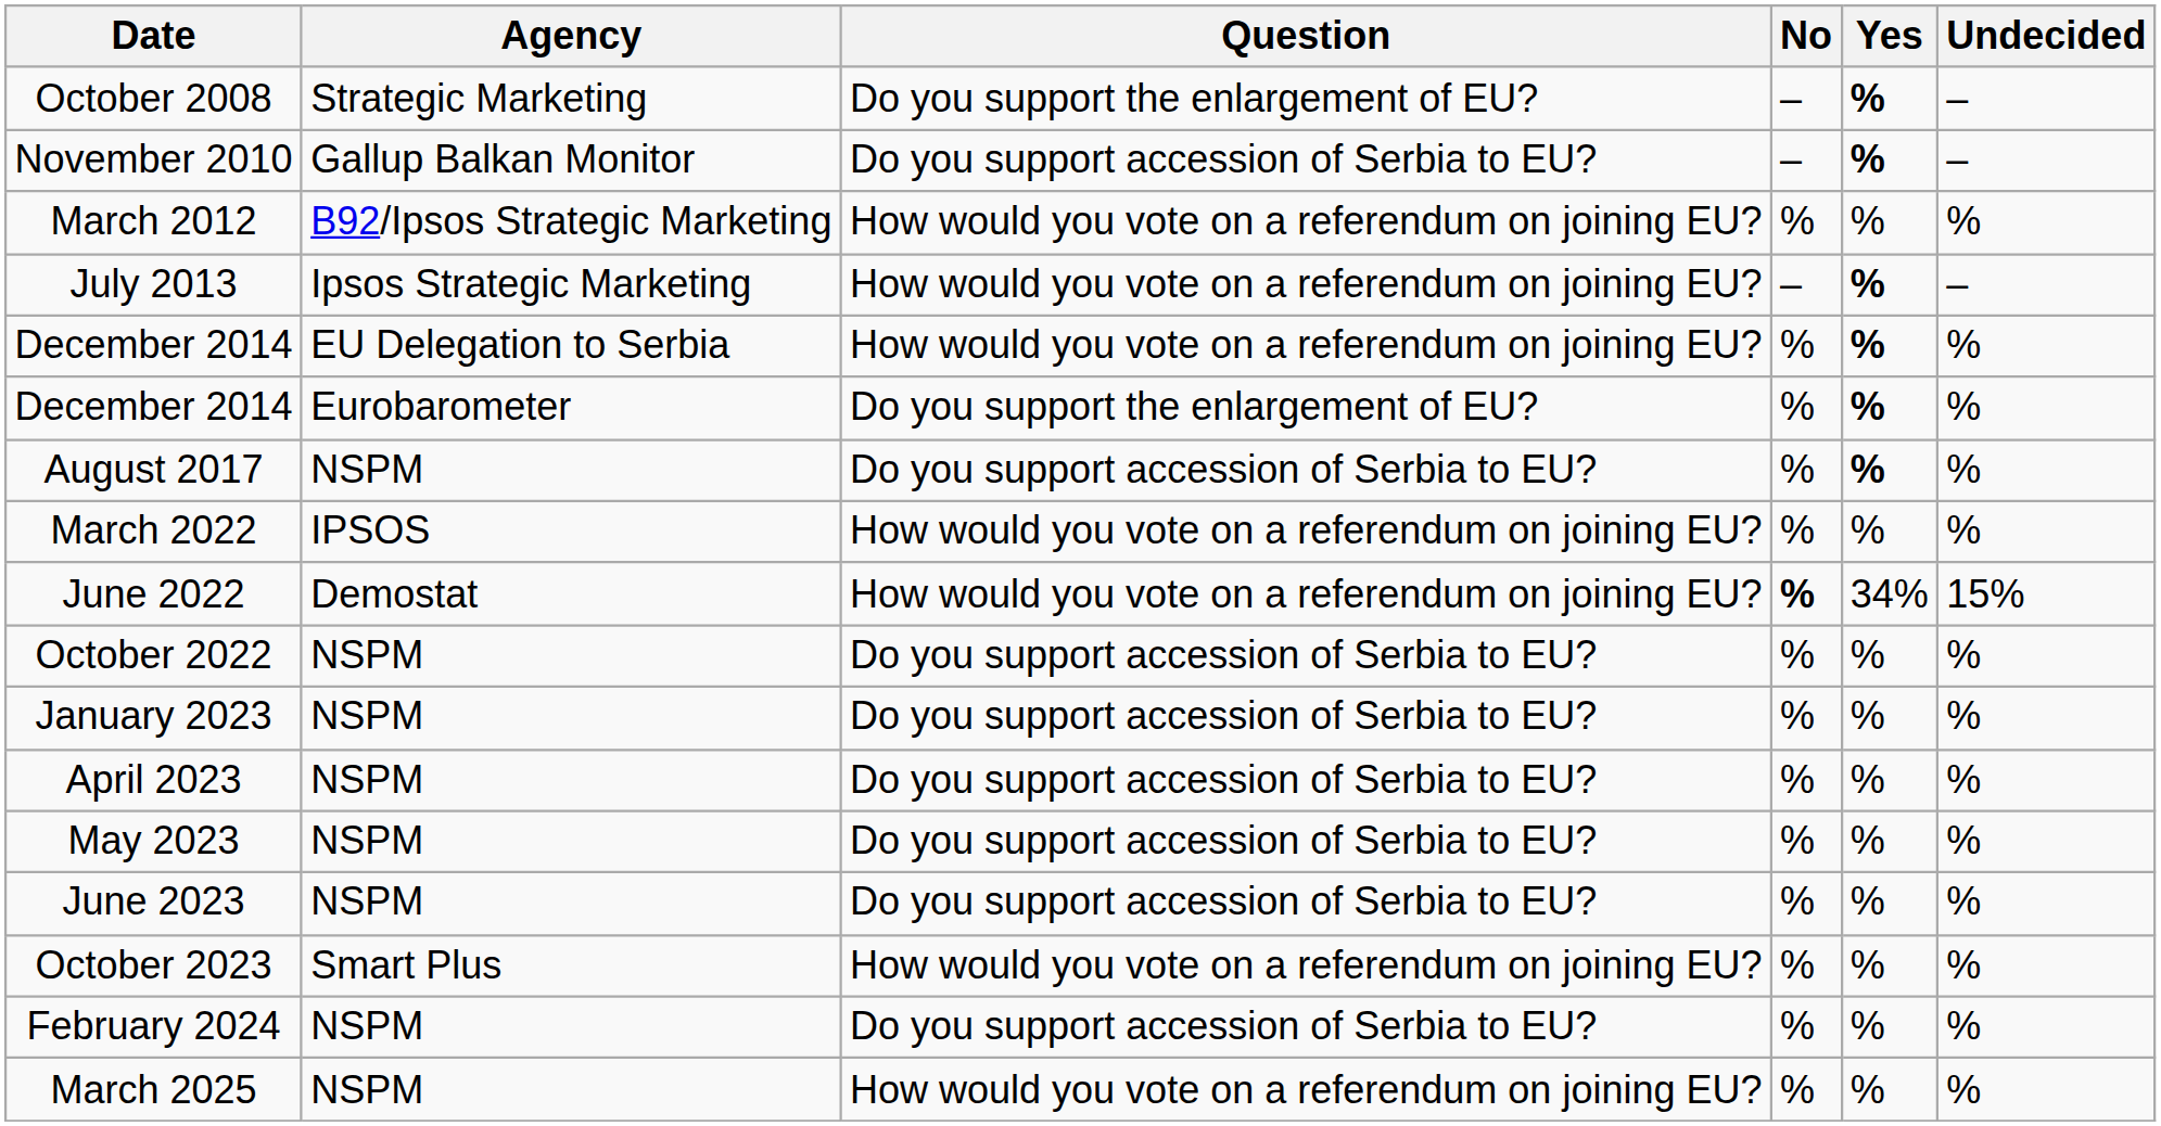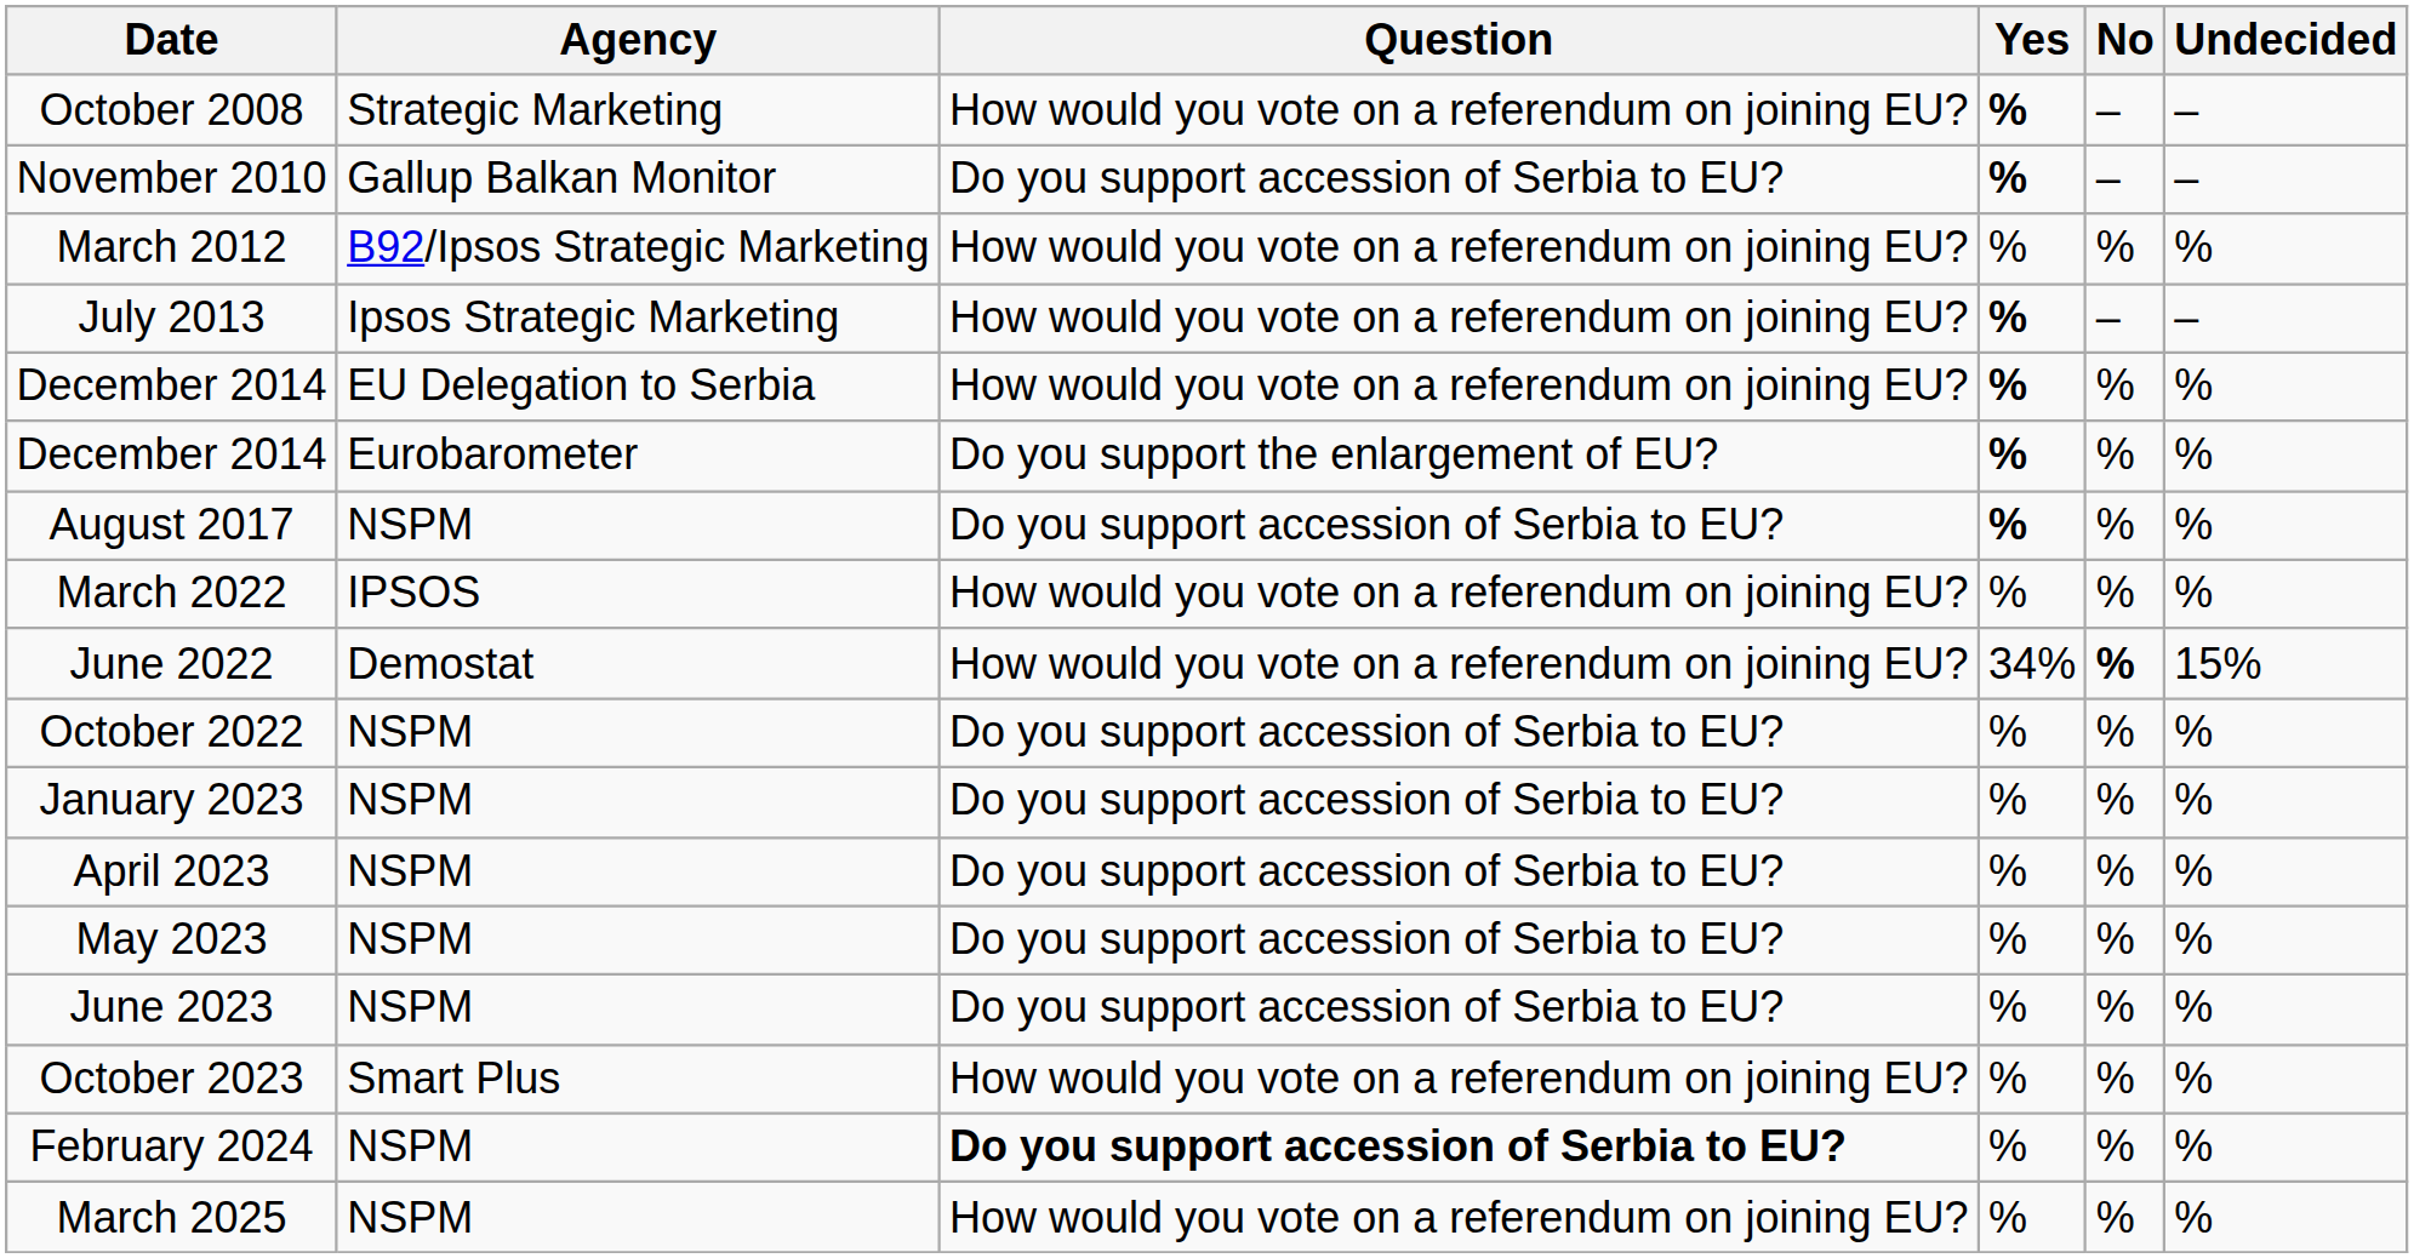 <table class="wikitable mw-collapsible">
 <tr>
 <th>Date</th>
 <th>Agency</th>
 <th>Question</th>
+<th>Yes</th>
 <th>No</th>
-<th>Yes</th>
 <th>Undecided</th>
 </tr>
 <tr>
 <td align=center>October 2008</td>
 <td>Strategic Marketing</td>
-<td>Do you support the enlargement of EU?</td>
+<td>How would you vote on a referendum on joining EU?</td>
+<td><strong><span>%</span></strong></td>
 <td>–</td>
-<td><strong><span>%</span></strong></td>
 <td>–</td>
 </tr>
 <tr>
 <td align=center>November 2010</td>
 <td>Gallup Balkan Monitor</td>
 <td>Do you support accession of Serbia to EU?</td>
+<td><strong><span>%</span></strong></td>
 <td>–</td>
-<td><strong><span>%</span></strong></td>
 <td>–</td>
 </tr>
 <tr>
 <td align=center>March 2012</td>
 <td><a href='#'>B92</a>/Ipsos Strategic Marketing</td>
 <td>How would you vote on a referendum on joining EU?</td>
+<td><span>%</span></td>
 <td>%</td>
-<td><span>%</span></td>
 <td>%</td>
 </tr>
 <tr>
 <td align=center>July 2013</td>
 <td>Ipsos Strategic Marketing</td>
 <td>How would you vote on a referendum on joining EU?</td>
+<td><strong><span>%</span></strong></td>
 <td>–</td>
-<td><strong><span>%</span></strong></td>
 <td>–</td>
 </tr>
 <tr>
 <td align=center>December 2014</td>
 <td>EU Delegation to Serbia</td>
 <td>How would you vote on a referendum on joining EU?</td>
+<td><strong><span>%</span></strong></td>
 <td>%</td>
-<td><strong><span>%</span></strong></td>
 <td>%</td>
 </tr>
 <tr>
 <td align=center>December 2014</td>
 <td>Eurobarometer</td>
 <td>Do you support the enlargement of EU?</td>
+<td><strong><span>%</span></strong></td>
 <td>%</td>
-<td><strong><span>%</span></strong></td>
 <td>%</td>
 </tr>
 <tr>
 <td align=center>August 2017</td>
 <td>NSPM</td>
 <td>Do you support accession of Serbia to EU?</td>
+<td><strong><span>%</span></strong></td>
 <td>%</td>
-<td><strong><span>%</span></strong></td>
 <td>%</td>
 </tr>
 <tr>
 <td align=center>March 2022</td>
 <td>IPSOS</td>
 <td>How would you vote on a referendum on joining EU?</td>
+<td>%</td>
 <td><span>%</span></td>
-<td>%</td>
 <td>%</td>
 </tr>
 <tr>
 <td align=center>June 2022</td>
 <td>Demostat</td>
 <td>How would you vote on a referendum on joining EU?</td>
+<td>34%</td>
 <td><strong><span>%</span></strong></td>
-<td>34%</td>
 <td>15%</td>
 </tr>
 <tr>
 <td align=center>October 2022</td>
-<td>NSPM</td>
-<td>Do you support accession of Serbia to EU?</td>
-<td><span>%</span></td>
-<td>%</td>
-<td>%</td>
-</tr>
-<tr>
-<td align=center>January 2023</td>
-<td>NSPM</td>
-<td>Do you support accession of Serbia to EU?</td>
-<td><span>%</span></td>
-<td>%</td>
-<td>%</td>
-</tr>
-<tr>
-<td align=center>April 2023</td>
-<td>NSPM</td>
-<td>Do you support accession of Serbia to EU?</td>
-<td><span>%</span></td>
-<td>%</td>
-<td>%</td>
-</tr>
-<tr>
-<td align=center>May 2023</td>
-<td>NSPM</td>
-<td>Do you support accession of Serbia to EU?</td>
-<td><span>%</span></td>
-<td>%</td>
-<td>%</td>
-</tr>
-<tr>
-<td align=center>June 2023</td>
-<td>NSPM</td>
-<td>Do you support accession of Serbia to EU?</td>
-<td><span>%</span></td>
-<td>%</td>
-<td>%</td>
-</tr>
-<tr>
-<td align=center>October 2023</td>
-<td>Smart Plus</td>
-<td>How would you vote on a referendum on joining EU?</td>
-<td>%</td>
-<td><span>%</span></td>
-<td>%</td>
-</tr>
-<tr>
-<td align=center>February 2024</td>
 <td>NSPM</td>
 <td>Do you support accession of Serbia to EU?</td>
 <td>%</td>
 <td><span>%</span></td>
 <td>%</td>
 </tr>
 <tr>
-<td align=center>March 2025</td>
+<td align=center>January 2023</td>
 <td>NSPM</td>
+<td>Do you support accession of Serbia to EU?</td>
+<td>%</td>
+<td><span>%</span></td>
+<td>%</td>
+</tr>
+<tr>
+<td align=center>April 2023</td>
+<td>NSPM</td>
+<td>Do you support accession of Serbia to EU?</td>
+<td>%</td>
+<td><span>%</span></td>
+<td>%</td>
+</tr>
+<tr>
+<td align=center>May 2023</td>
+<td>NSPM</td>
+<td>Do you support accession of Serbia to EU?</td>
+<td>%</td>
+<td><span>%</span></td>
+<td>%</td>
+</tr>
+<tr>
+<td align=center>June 2023</td>
+<td>NSPM</td>
+<td>Do you support accession of Serbia to EU?</td>
+<td>%</td>
+<td><span>%</span></td>
+<td>%</td>
+</tr>
+<tr>
+<td align=center>October 2023</td>
+<td>Smart Plus</td>
 <td>How would you vote on a referendum on joining EU?</td>
 <td><span>%</span></td>
 <td>%</td>
 <td>%</td>
 </tr>
+<tr>
+<td align=center>February 2024</td>
+<td>NSPM</td>
+<td><strong>Do you support accession of Serbia to EU?</strong></td>
+<td><span>%</span></td>
+<td>%</td>
+<td>%</td>
+</tr>
+<tr>
+<td align=center>March 2025</td>
+<td>NSPM</td>
+<td>How would you vote on a referendum on joining EU?</td>
+<td>%</td>
+<td><span>%</span></td>
+<td>%</td>
+</tr>
 </table>
